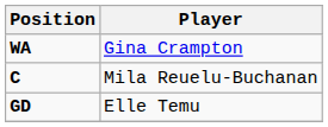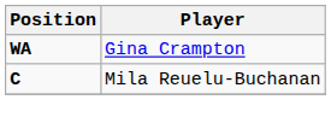 <table class="wikitable collapsible">
 <tr>
 <th>Position</th>
 <th>Player</th>
 </tr>
 <tr>
 <td><strong>WA</strong></td>
 <td><a href='#'>Gina Crampton</a></td>
 </tr>
 <tr>
 <td><strong>C</strong></td>
 <td>Mila Reuelu-Buchanan</td>
 </tr>
 <tr>
-<td><strong>GD</strong></td>
-<td>Elle Temu</td>
-</tr>
-<tr>
 </tr>
 </table>
